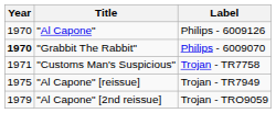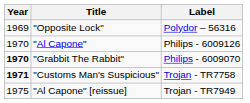 <table class="wikitable">
 <tr>
 <th>Year</th>
 <th>Title</th>
 <th>Label</th>
+</tr>
+<tr>
+<td>1969</td>
+<td>"Opposite Lock"</td>
+<td><a href='#'>Polydor</a> – 56316</td>
 </tr>
 <tr>
 <td>1970</td>
 <td>"<a href='#'>Al Capone</a>"</td>
 <td>Philips - 6009126</td>
 </tr>
 <tr>
 <td><strong>1970</strong></td>
 <td>"Grabbit The Rabbit"</td>
 <td><a href='#'>Philips</a> - 6009070</td>
 </tr>
 <tr>
-<td>1971</td>
+<td><strong>1971</strong></td>
 <td>"Customs Man's Suspicious"</td>
 <td><a href='#'>Trojan</a> - TR7758</td>
 </tr>
 <tr>
 <td>1975</td>
 <td>"Al Capone" [reissue]</td>
 <td>Trojan - TR7949</td>
 </tr>
-<tr>
-<td>1979</td>
-<td>"Al Capone" [2nd reissue]</td>
-<td>Trojan - TRO9059</td>
-</tr>
 </table>
